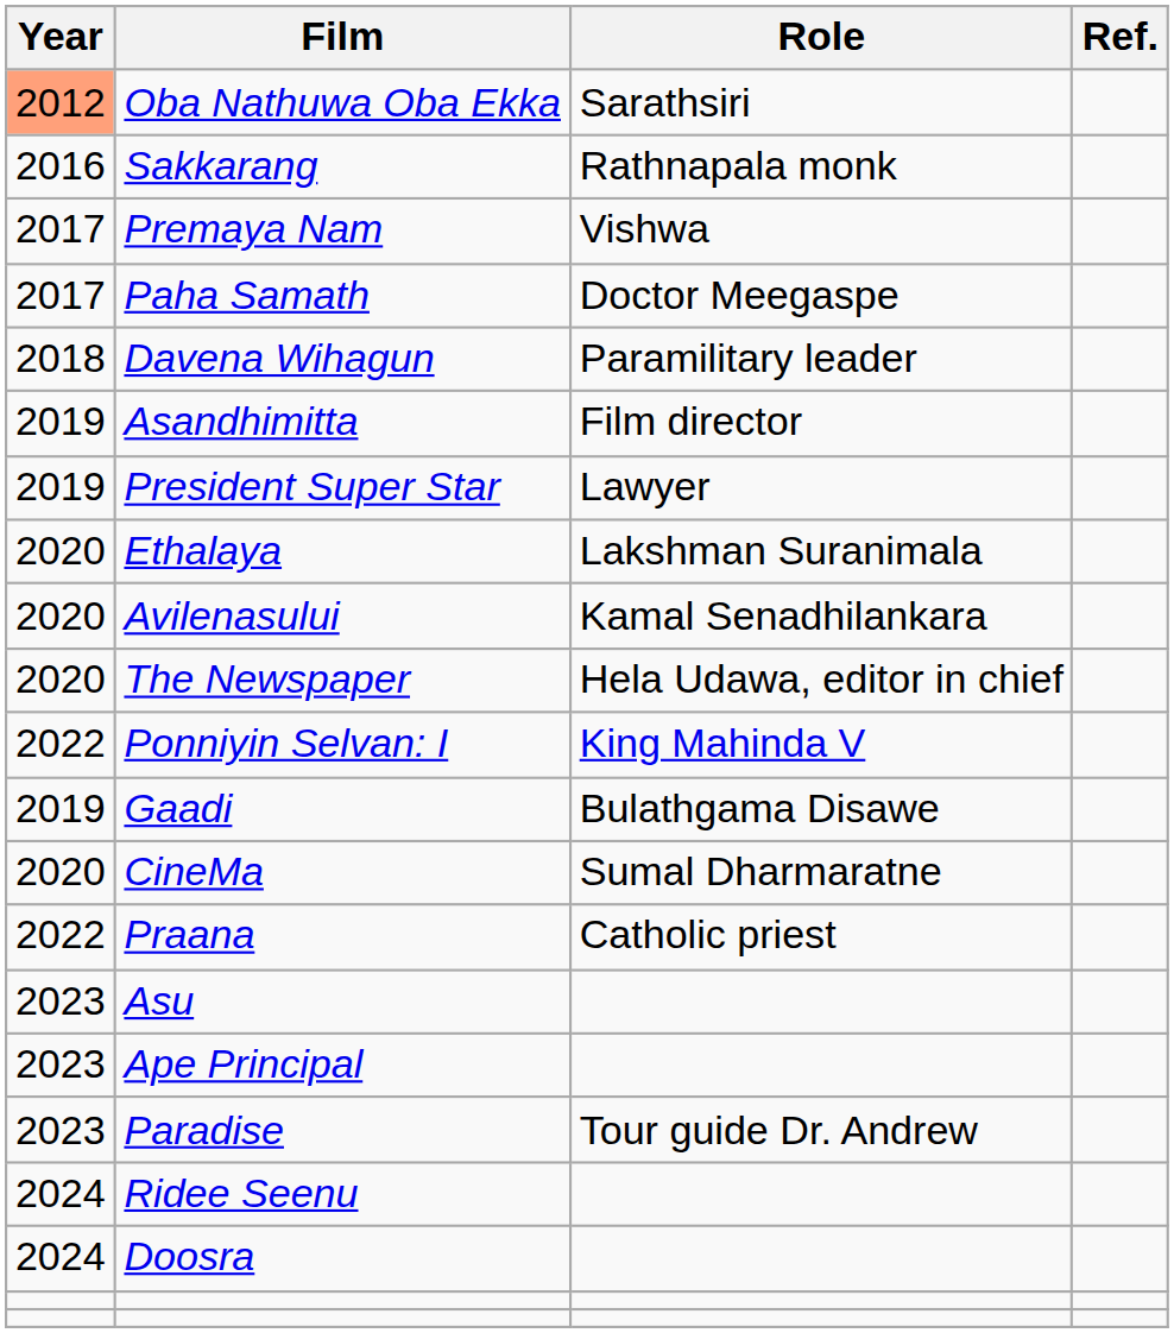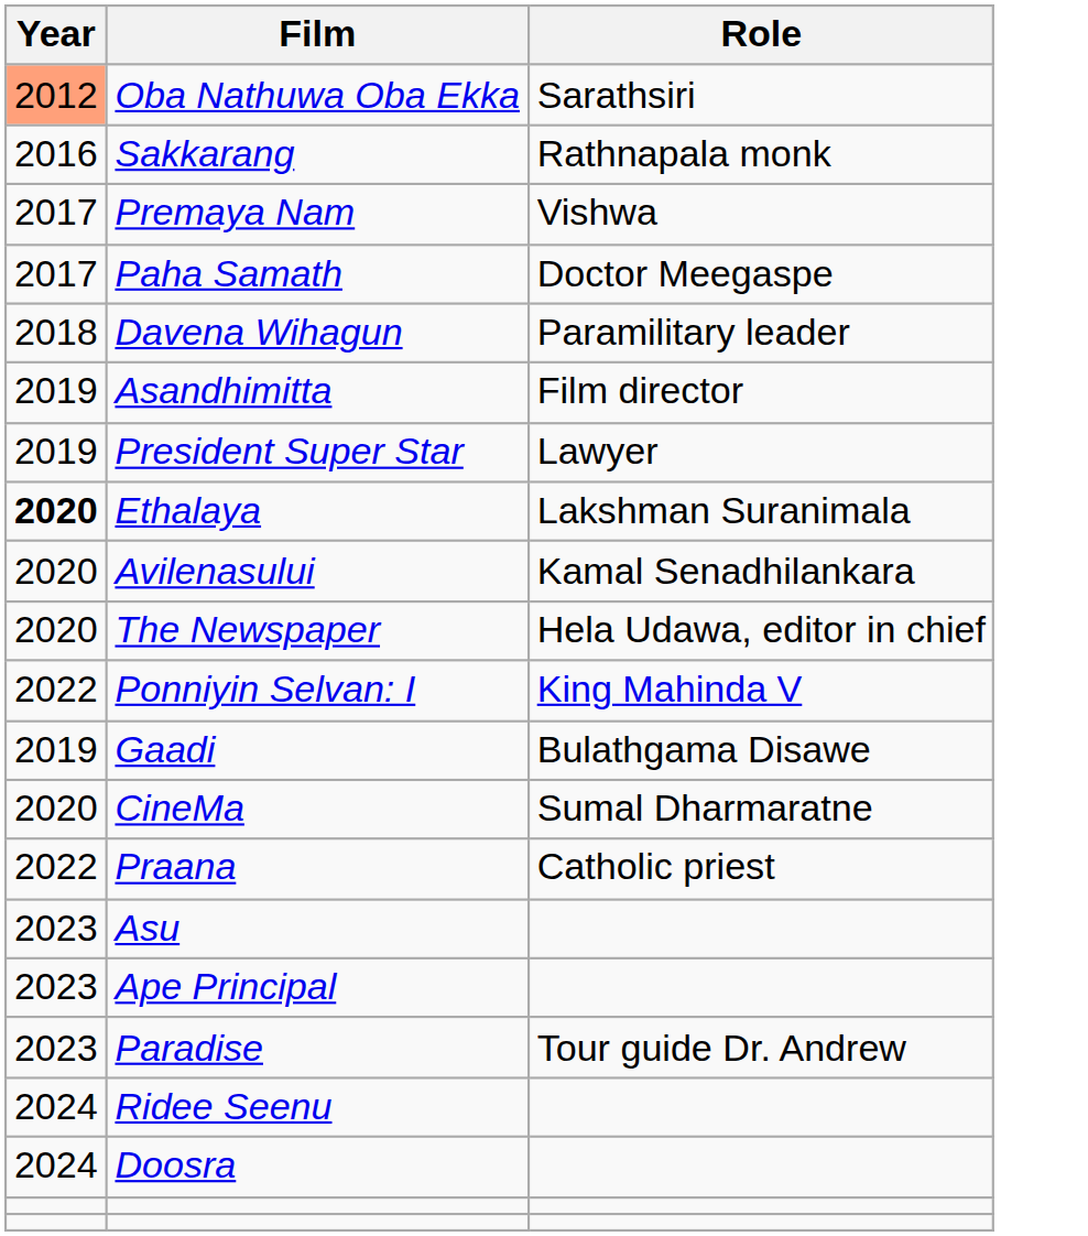 <table class="wikitable">
 <tr>
 <th>Year</th>
 <th>Film</th>
 <th>Role</th>
-<th>Ref.</th>
 </tr>
 <tr>
 <td style="background: lightsalmon;">2012</td>
 <td><em><a href='#'>Oba Nathuwa Oba Ekka</a></em></td>
 <td>Sarathsiri</td>
-<td></td>
 </tr>
 <tr>
 <td>2016</td>
 <td><em><a href='#'>Sakkarang</a></em></td>
 <td>Rathnapala monk</td>
-<td></td>
 </tr>
 <tr>
 <td>2017</td>
 <td><em><a href='#'>Premaya Nam</a></em></td>
 <td>Vishwa</td>
-<td></td>
 </tr>
 <tr>
 <td>2017</td>
 <td><em><a href='#'>Paha Samath</a></em></td>
 <td>Doctor Meegaspe</td>
-<td></td>
 </tr>
 <tr>
 <td>2018</td>
 <td><em><a href='#'>Davena Wihagun</a></em></td>
 <td>Paramilitary leader</td>
-<td></td>
 </tr>
 <tr>
 <td>2019</td>
 <td><em><a href='#'>Asandhimitta</a></em></td>
 <td>Film director</td>
-<td></td>
 </tr>
 <tr>
 <td>2019</td>
 <td><em><a href='#'>President Super Star</a></em></td>
 <td>Lawyer</td>
-<td></td>
 </tr>
 <tr>
-<td>2020</td>
+<td><strong>2020</strong></td>
 <td><em><a href='#'>Ethalaya</a></em></td>
 <td>Lakshman Suranimala</td>
-<td></td>
 </tr>
 <tr>
 <td>2020</td>
 <td><em><a href='#'>Avilenasului</a></em></td>
 <td>Kamal Senadhilankara</td>
-<td></td>
 </tr>
 <tr>
 <td>2020</td>
 <td><em><a href='#'>The Newspaper</a></em></td>
 <td>Hela Udawa, editor in chief</td>
-<td></td>
 </tr>
 <tr>
 <td>2022</td>
 <td><em><a href='#'>Ponniyin Selvan: I</a></em></td>
 <td><a href='#'>King Mahinda V</a></td>
-<td></td>
 </tr>
 <tr>
 <td>2019</td>
 <td><em><a href='#'>Gaadi</a></em></td>
 <td>Bulathgama Disawe</td>
-<td></td>
 </tr>
 <tr>
 <td>2020</td>
 <td><em><a href='#'>CineMa</a></em></td>
 <td>Sumal Dharmaratne</td>
-<td></td>
 </tr>
 <tr>
 <td>2022</td>
 <td><em><a href='#'>Praana</a></em></td>
 <td>Catholic priest</td>
-<td></td>
 </tr>
 <tr>
 <td>2023</td>
 <td><a href='#'><em>Asu</em></a></td>
-<td></td>
 <td></td>
 </tr>
 <tr>
 <td>2023</td>
 <td><em><a href='#'>Ape Principal</a></em></td>
 <td></td>
-<td></td>
 </tr>
 <tr>
 <td>2023</td>
 <td><em><a href='#'>Paradise</a></em></td>
 <td>Tour guide Dr. Andrew</td>
-<td></td>
 </tr>
 <tr>
 <td>2024</td>
 <td><em><a href='#'>Ridee Seenu</a></em></td>
-<td></td>
 <td></td>
 </tr>
 <tr>
 <td>2024</td>
 <td><em><a href='#'>Doosra</a></em></td>
 <td></td>
-<td></td>
 </tr>
 <tr>
-<td></td>
 <td></td>
 <td></td>
 <td></td>
 </tr>
 <tr>
 <td></td>
 <td></td>
 <td></td>
-<td></td>
 </tr>
 </table>
